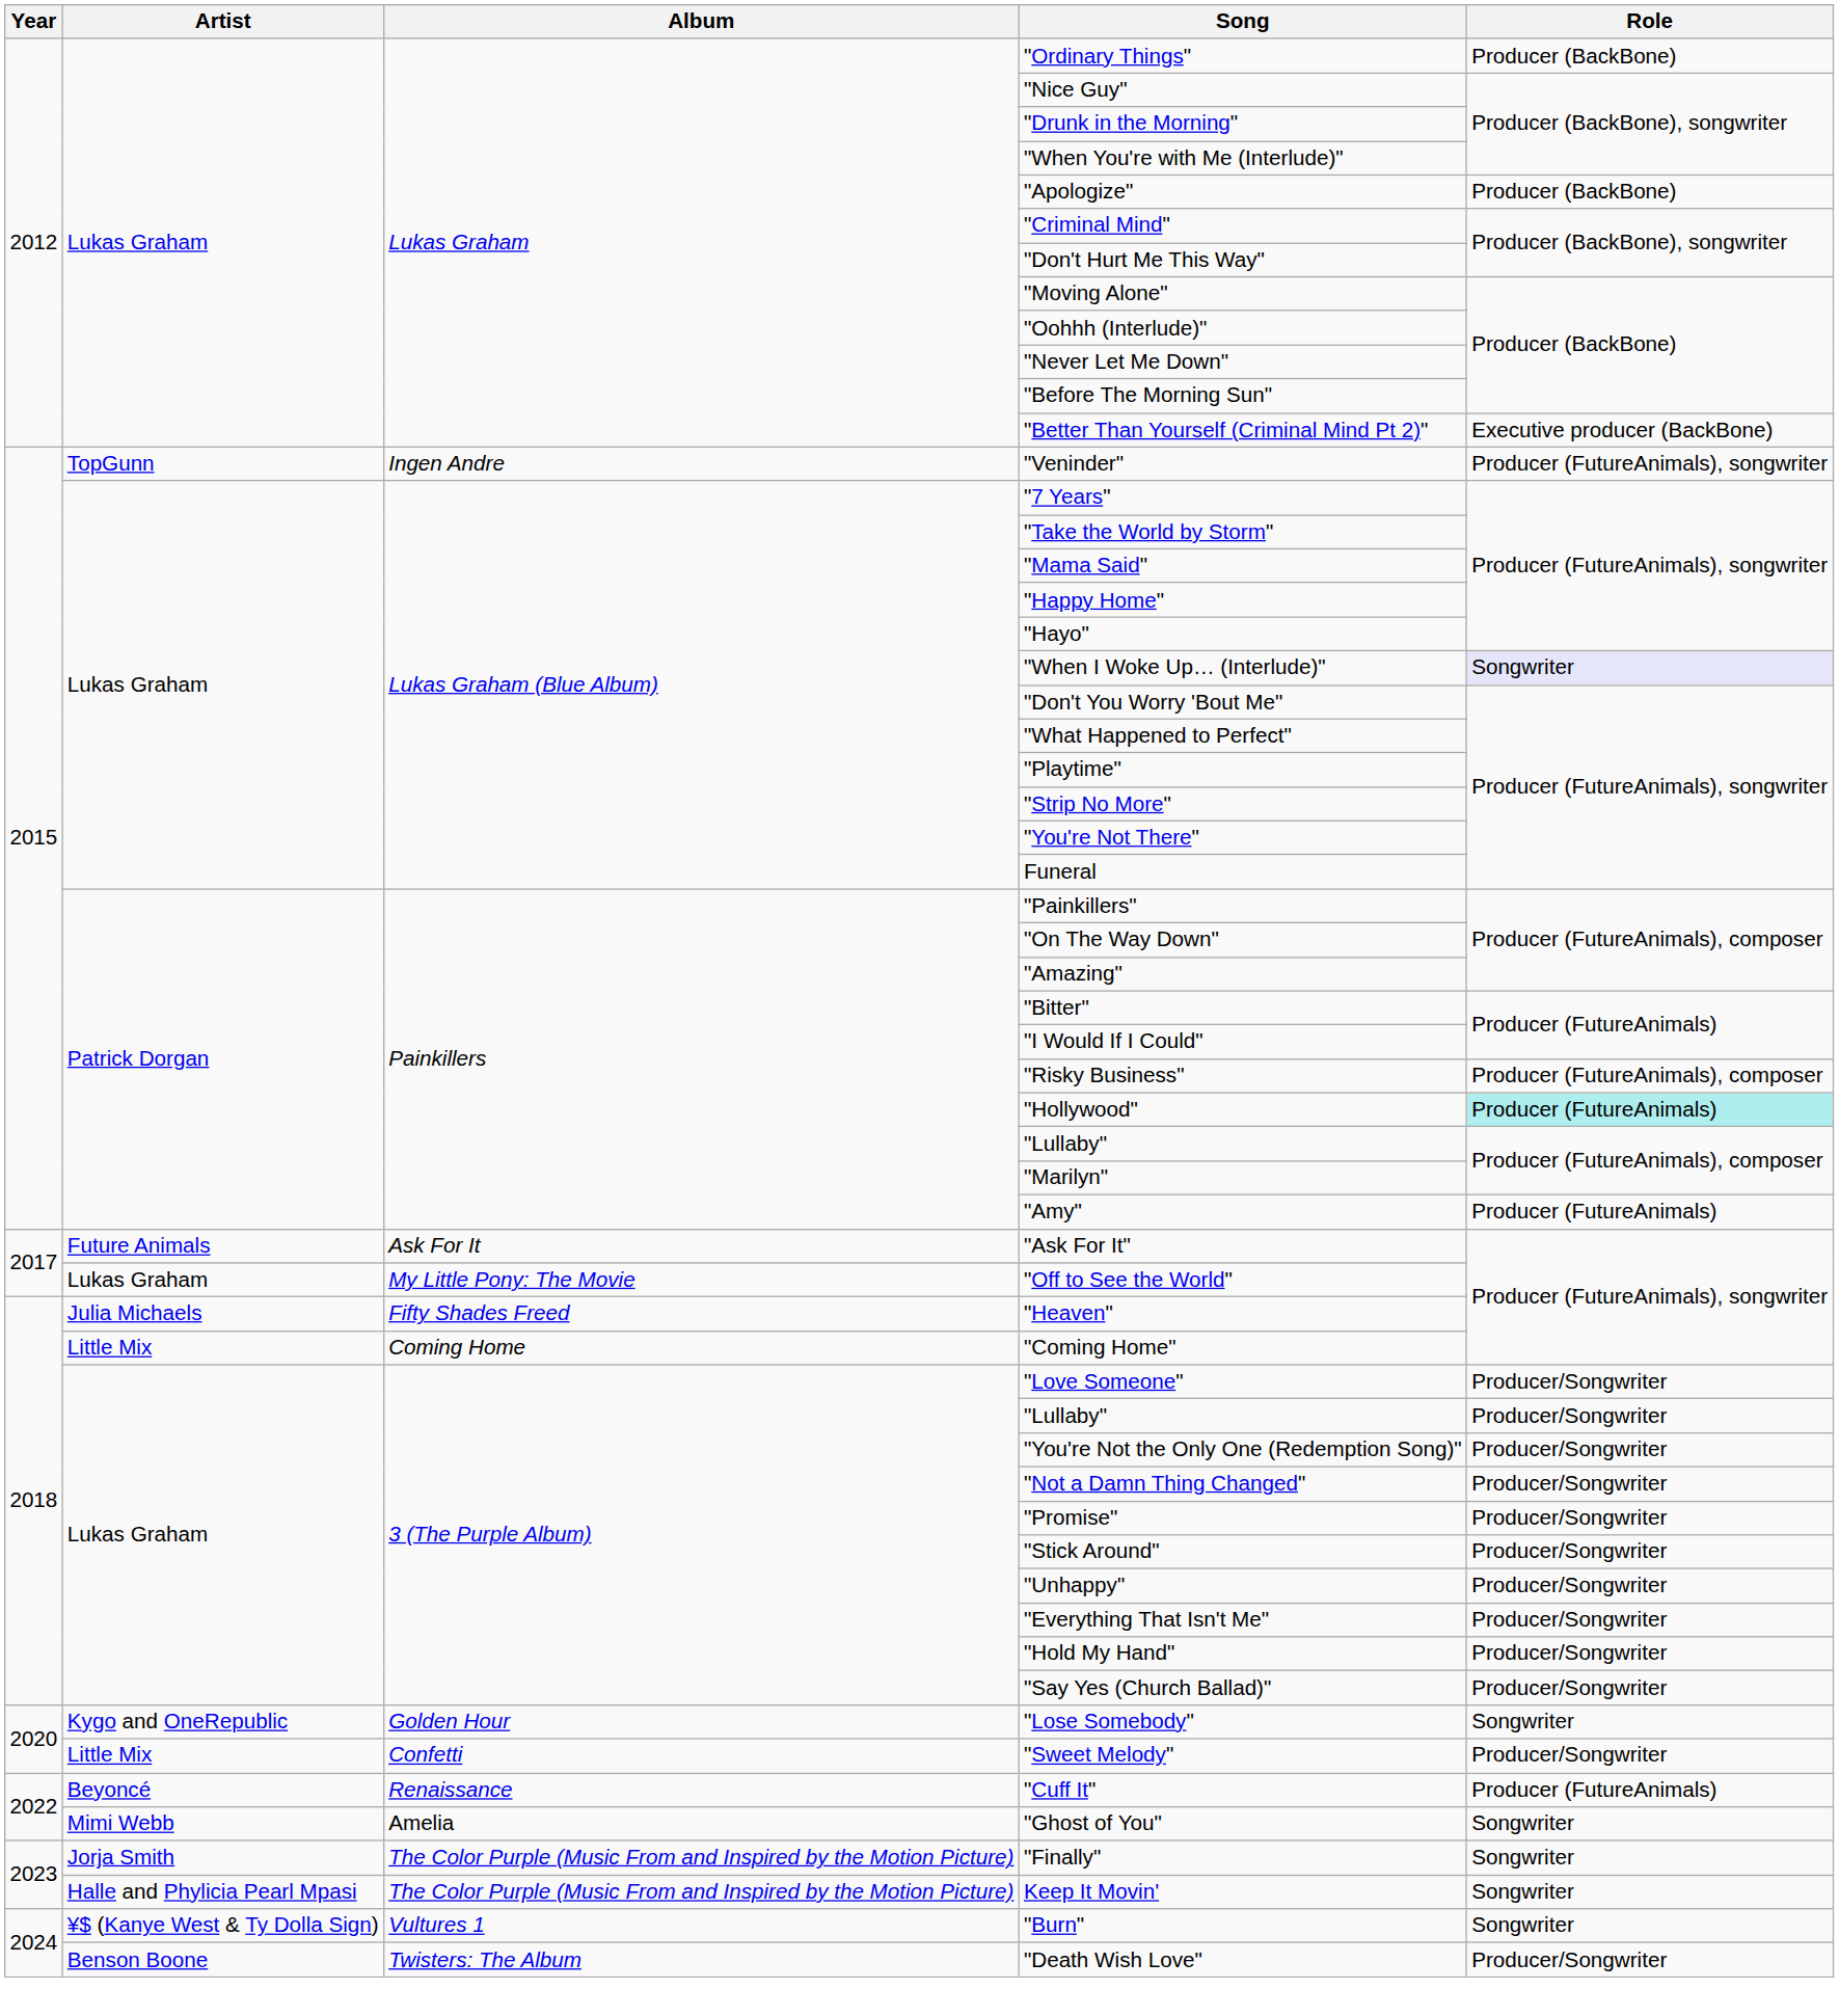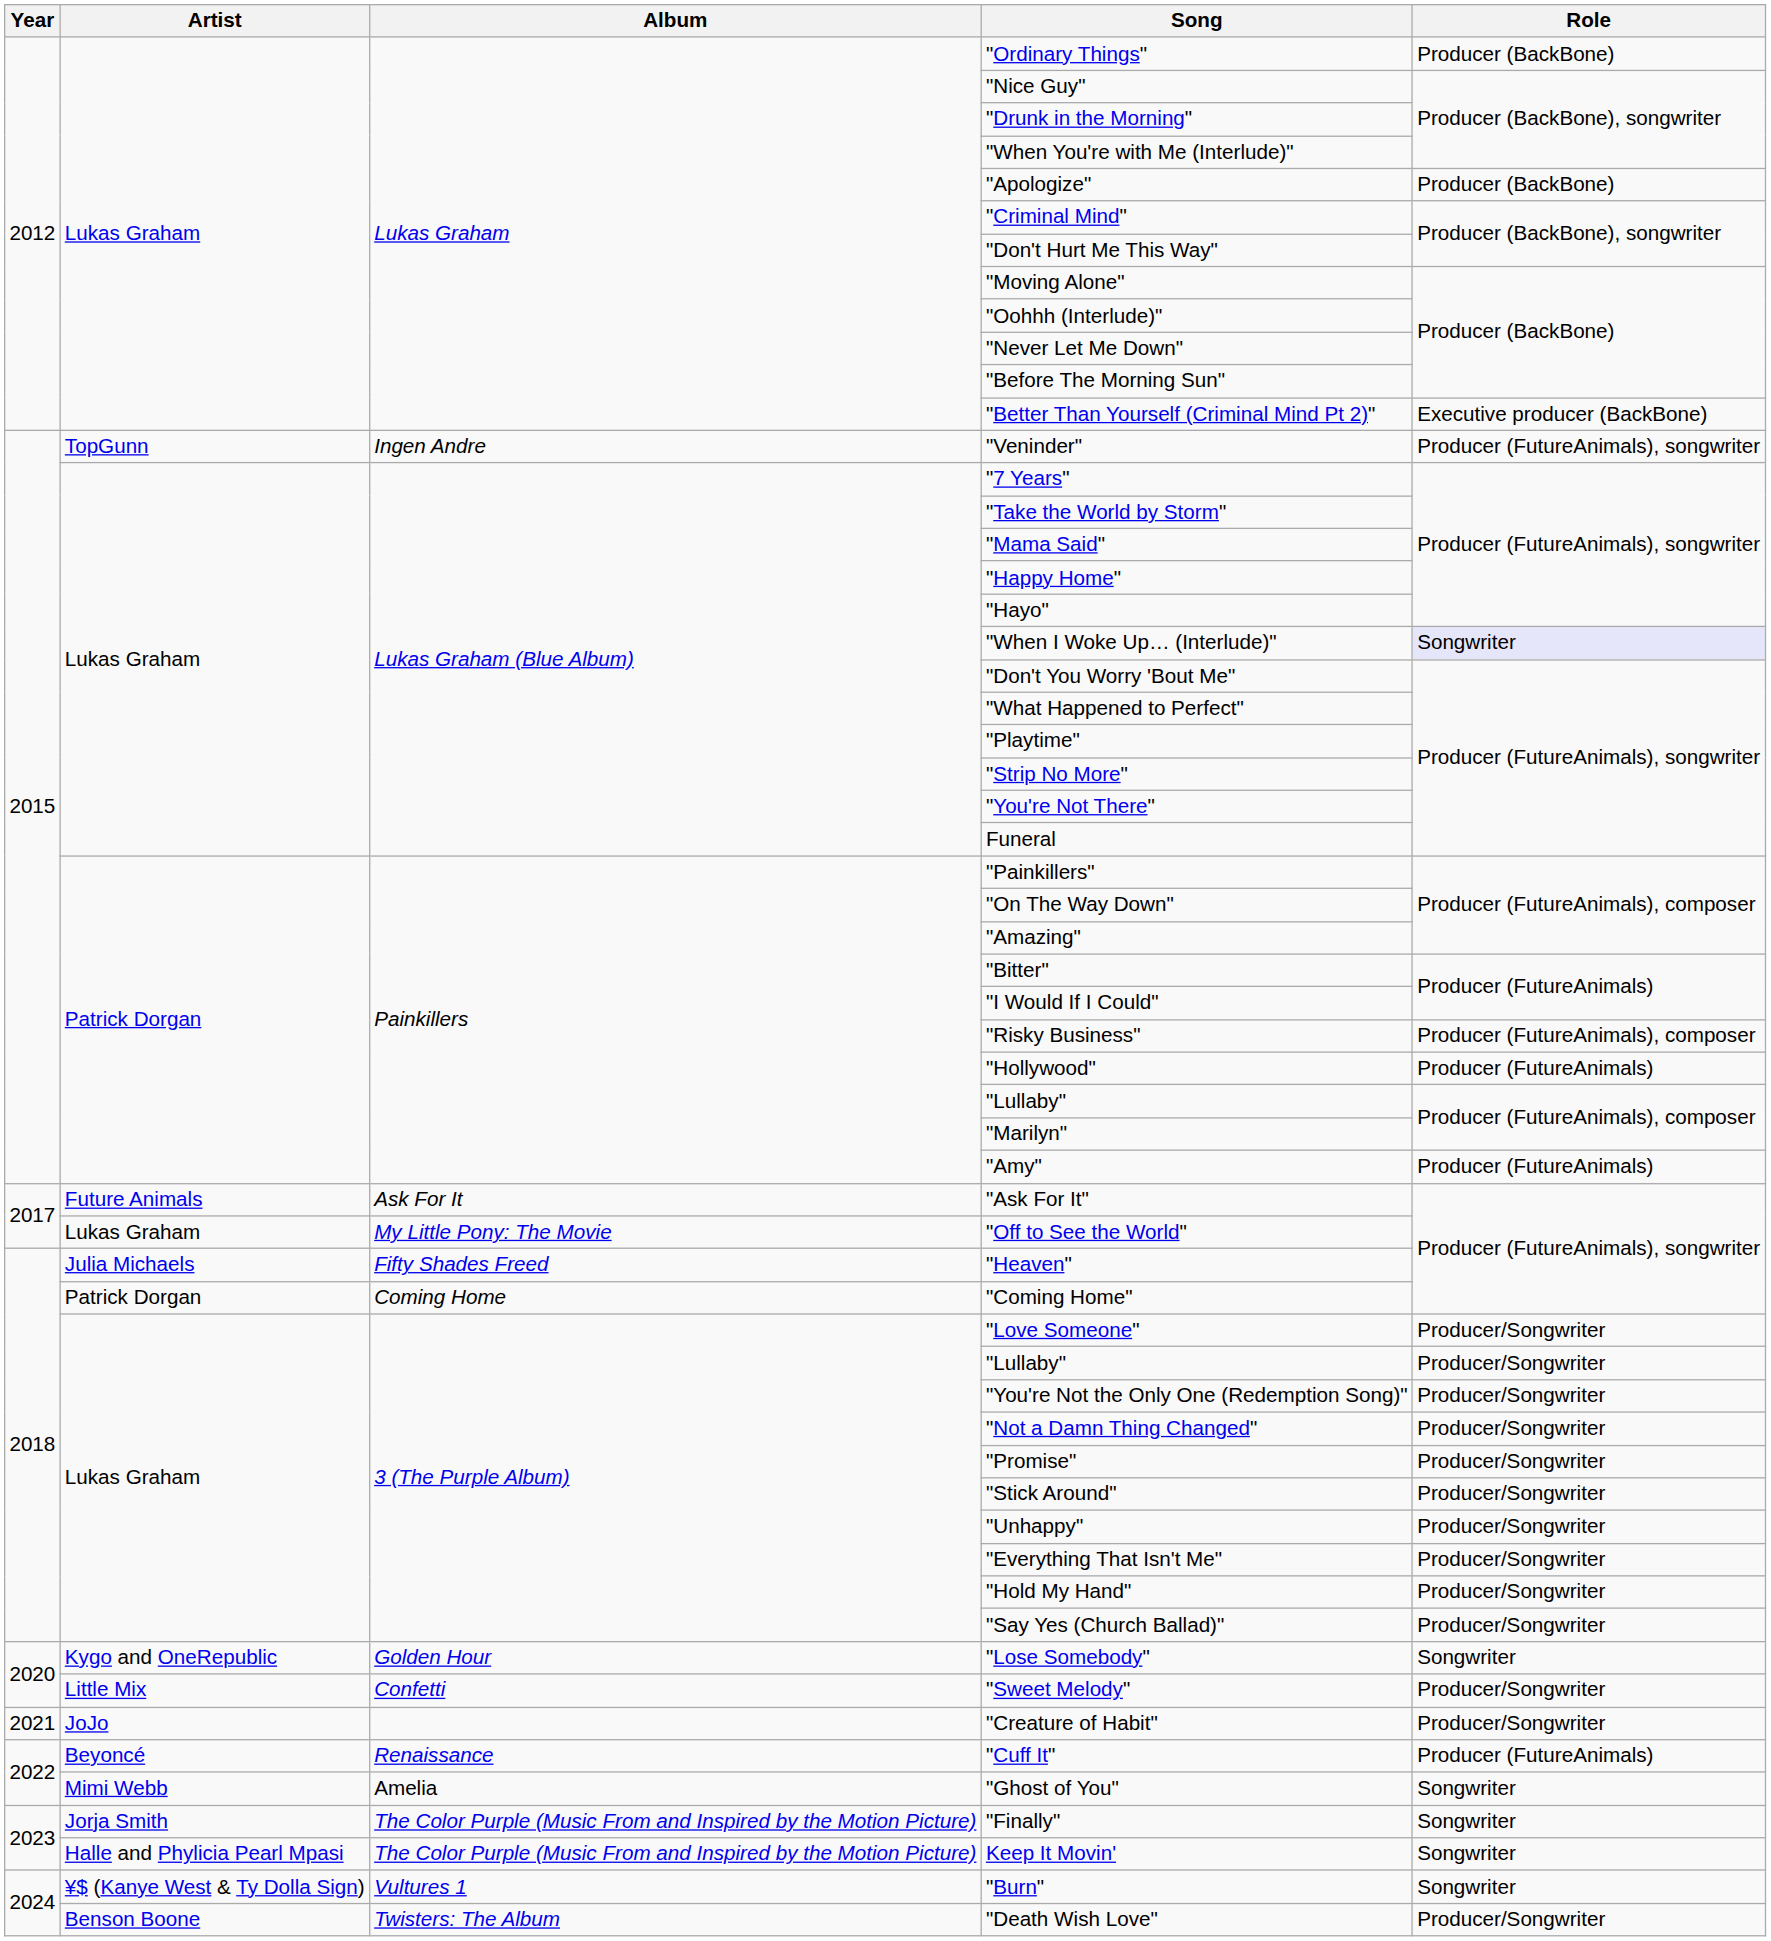 <table class="wikitable">
 <tr>
 <th>Year</th>
 <th>Artist</th>
 <th>Album</th>
 <th>Song</th>
 <th>Role</th>
 </tr>
 <tr>
 <td rowspan="12">2012</td>
 <td rowspan="12"><a href='#'>Lukas Graham</a></td>
 <td rowspan="12"><a href='#'><em>Lukas Graham</em></a></td>
 <td>"<a href='#'>Ordinary Things</a>"</td>
 <td>Producer (BackBone)</td>
 </tr>
 <tr>
 <td>"Nice Guy"</td>
 <td rowspan="3">Producer (BackBone), songwriter</td>
 </tr>
 <tr>
 <td>"<a href='#'>Drunk in the Morning</a>"</td>
 </tr>
 <tr>
 <td>"When You're with Me (Interlude)"</td>
 </tr>
 <tr>
 <td>"Apologize"</td>
 <td>Producer (BackBone)</td>
 </tr>
 <tr>
 <td>"<a href='#'>Criminal Mind</a>"</td>
 <td rowspan="2">Producer (BackBone), songwriter</td>
 </tr>
 <tr>
 <td>"Don't Hurt Me This Way"</td>
 </tr>
 <tr>
 <td>"Moving Alone"</td>
 <td rowspan="4">Producer (BackBone)</td>
 </tr>
 <tr>
 <td>"Oohhh (Interlude)"</td>
 </tr>
 <tr>
 <td>"Never Let Me Down"</td>
 </tr>
 <tr>
 <td>"Before The Morning Sun"</td>
 </tr>
 <tr>
 <td>"<a href='#'>Better Than Yourself (Criminal Mind Pt 2)</a>"</td>
 <td>Executive producer (BackBone)</td>
 </tr>
 <tr>
 <td rowspan="23">2015</td>
 <td><a href='#'>TopGunn</a></td>
 <td><em>Ingen Andre</em></td>
 <td>"Veninder"</td>
 <td>Producer (FutureAnimals), songwriter</td>
 </tr>
 <tr>
 <td rowspan="12">Lukas Graham</td>
 <td rowspan="12"><a href='#'><em>Lukas Graham (Blue Album)</em></a></td>
 <td>"<a href='#'>7 Years</a>"</td>
 <td rowspan="5">Producer (FutureAnimals), songwriter</td>
 </tr>
 <tr>
 <td>"<a href='#'>Take the World by Storm</a>"</td>
 </tr>
 <tr>
 <td>"<a href='#'>Mama Said</a>"</td>
 </tr>
 <tr>
 <td>"<a href='#'>Happy Home</a>"</td>
 </tr>
 <tr>
 <td>"Hayo"</td>
 </tr>
 <tr>
 <td>"When I Woke Up… (Interlude)"</td>
 <td style="background: lavender;">Songwriter</td>
 </tr>
 <tr>
 <td>"Don't You Worry 'Bout Me"</td>
 <td rowspan="6">Producer (FutureAnimals), songwriter</td>
 </tr>
 <tr>
 <td>"What Happened to Perfect"</td>
 </tr>
 <tr>
 <td>"Playtime"</td>
 </tr>
 <tr>
 <td>"<a href='#'>Strip No More</a>"</td>
 </tr>
 <tr>
 <td>"<a href='#'>You're Not There</a>"</td>
 </tr>
 <tr>
 <td>Funeral</td>
 </tr>
 <tr>
 <td rowspan="10"><a href='#'>Patrick Dorgan</a></td>
 <td rowspan="10"><em>Painkillers</em></td>
 <td>"Painkillers"</td>
 <td rowspan="3">Producer (FutureAnimals), composer</td>
 </tr>
 <tr>
 <td>"On The Way Down"</td>
 </tr>
 <tr>
 <td>"Amazing"</td>
 </tr>
 <tr>
 <td>"Bitter"</td>
 <td rowspan="2">Producer (FutureAnimals)</td>
 </tr>
 <tr>
 <td>"I Would If I Could"</td>
 </tr>
 <tr>
 <td>"Risky Business"</td>
 <td>Producer (FutureAnimals), composer</td>
 </tr>
 <tr>
 <td>"Hollywood"</td>
-<td style="background: paleturquoise;">Producer (FutureAnimals)</td>
+<td>Producer (FutureAnimals)</td>
 </tr>
 <tr>
 <td>"Lullaby"</td>
 <td rowspan="2">Producer (FutureAnimals), composer</td>
 </tr>
 <tr>
 <td>"Marilyn"</td>
 </tr>
 <tr>
 <td>"Amy"</td>
 <td>Producer (FutureAnimals)</td>
 </tr>
 <tr>
 <td rowspan="2">2017</td>
 <td><a href='#'>Future Animals</a></td>
 <td><em>Ask For It</em></td>
 <td>"Ask For It"</td>
 <td rowspan="4">Producer (FutureAnimals), songwriter</td>
 </tr>
 <tr>
 <td>Lukas Graham</td>
 <td><a href='#'><em>My Little Pony: The Movie</em></a></td>
 <td>"<a href='#'>Off to See the World</a>"</td>
 </tr>
 <tr>
 <td rowspan="12">2018</td>
 <td><a href='#'>Julia Michaels</a></td>
 <td><a href='#'><em>Fifty Shades Freed</em></a></td>
 <td>"<a href='#'>Heaven</a>"</td>
 </tr>
 <tr>
-<td><a href='#'>Little Mix</a></td>
+<td>Patrick Dorgan</td>
 <td><em>Coming Home</em></td>
 <td>"Coming Home"</td>
 </tr>
 <tr>
 <td rowspan="10">Lukas Graham</td>
 <td rowspan="10"><em><a href='#'>3 (The Purple Album)</a></em></td>
 <td>"<a href='#'>Love Someone</a>"</td>
 <td>Producer/Songwriter</td>
 </tr>
 <tr>
 <td>"Lullaby"</td>
 <td>Producer/Songwriter</td>
 </tr>
 <tr>
 <td>"You're Not the Only One (Redemption Song)"</td>
 <td>Producer/Songwriter</td>
 </tr>
 <tr>
 <td>"<a href='#'>Not a Damn Thing Changed</a>"</td>
 <td>Producer/Songwriter</td>
 </tr>
 <tr>
 <td>"Promise"</td>
 <td>Producer/Songwriter</td>
 </tr>
 <tr>
 <td>"Stick Around"</td>
 <td>Producer/Songwriter</td>
 </tr>
 <tr>
 <td>"Unhappy"</td>
 <td>Producer/Songwriter</td>
 </tr>
 <tr>
 <td>"Everything That Isn't Me"</td>
 <td>Producer/Songwriter</td>
 </tr>
 <tr>
 <td>"Hold My Hand"</td>
 <td>Producer/Songwriter</td>
 </tr>
 <tr>
 <td>"Say Yes (Church Ballad)"</td>
 <td>Producer/Songwriter</td>
 </tr>
 <tr>
 <td rowspan="2">2020</td>
 <td><a href='#'>Kygo</a> and <a href='#'>OneRepublic</a></td>
 <td><a href='#'><em>Golden Hour</em></a></td>
 <td>"<a href='#'>Lose Somebody</a>"</td>
 <td>Songwriter</td>
 </tr>
 <tr>
 <td><a href='#'>Little Mix</a></td>
 <td><em><a href='#'>Confetti</a></em></td>
 <td>"<a href='#'>Sweet Melody</a>"</td>
 <td>Producer/Songwriter</td>
 </tr>
 <tr>
+<td>2021</td>
+<td><a href='#'>JoJo</a></td>
+<td></td>
+<td>"Creature of Habit"</td>
+<td>Producer/Songwriter</td>
+</tr>
+<tr>
 <td rowspan="2">2022</td>
 <td><a href='#'>Beyoncé</a></td>
 <td><em><a href='#'>Renaissance</a></em></td>
 <td>"<a href='#'>Cuff It</a>"</td>
 <td>Producer (FutureAnimals)</td>
 </tr>
 <tr>
 <td><a href='#'>Mimi Webb</a></td>
 <td>Amelia</td>
 <td>"Ghost of You"</td>
 <td>Songwriter</td>
 </tr>
 <tr>
 <td rowspan="2">2023</td>
 <td><a href='#'>Jorja Smith</a></td>
 <td><em><a href='#'>The Color Purple (Music From and Inspired by the Motion Picture)</a></em></td>
 <td>"Finally"</td>
 <td>Songwriter</td>
 </tr>
 <tr>
 <td><a href='#'>Halle</a> and <a href='#'>Phylicia Pearl Mpasi</a></td>
 <td><em><a href='#'>The Color Purple (Music From and Inspired by the Motion Picture)</a></em></td>
 <td><a href='#'>Keep It Movin'</a></td>
 <td>Songwriter</td>
 </tr>
 <tr>
 <td rowspan="2">2024</td>
 <td><a href='#'>¥$</a> (<a href='#'>Kanye West</a> & <a href='#'>Ty Dolla Sign</a>)</td>
 <td><em><a href='#'>Vultures 1</a></em></td>
 <td>"<a href='#'>Burn</a>"</td>
 <td>Songwriter</td>
 </tr>
 <tr>
 <td><a href='#'>Benson Boone</a></td>
 <td><em><a href='#'>Twisters: The Album</a></em></td>
 <td>"Death Wish Love"</td>
 <td>Producer/Songwriter</td>
 </tr>
 </table>
